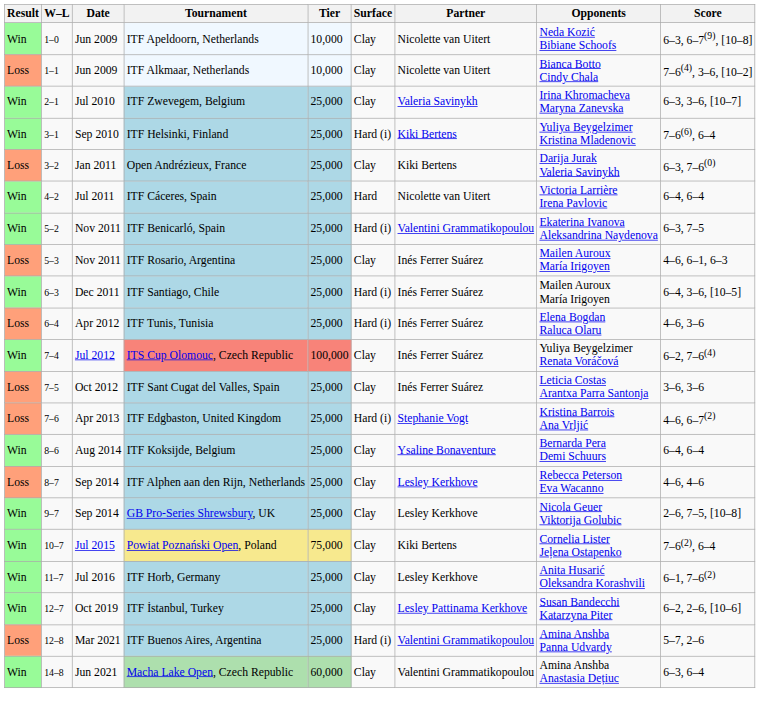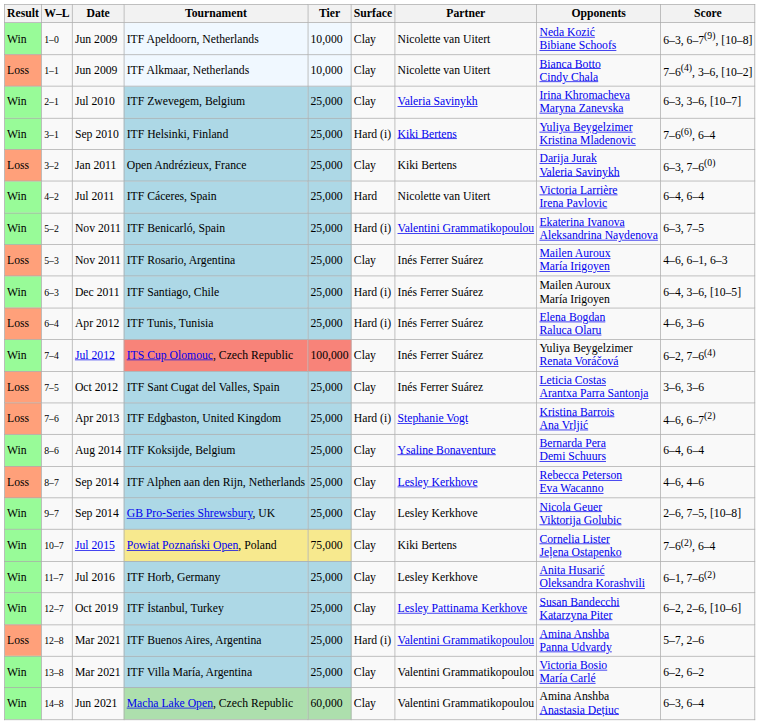 <table class="sortable wikitable nowrap">
 <tr>
 <th>Result</th>
 <th class="unsortable">W–L</th>
 <th>Date</th>
 <th>Tournament</th>
 <th>Tier</th>
 <th>Surface</th>
 <th>Partner</th>
 <th>Opponents</th>
 <th class="unsortable">Score</th>
 </tr>
 <tr>
 <td style="background:#98fb98;">Win</td>
 <td><small>1–0</small></td>
 <td>Jun 2009</td>
 <td style="background:#f0f8ff;">ITF Apeldoorn, Netherlands</td>
 <td style="background:#f0f8ff;">10,000</td>
 <td>Clay</td>
 <td> Nicolette van Uitert</td>
 <td> <a href='#'>Neda Kozić</a> <br>  <a href='#'>Bibiane Schoofs</a></td>
 <td>6–3, 6–7<sup>(9)</sup>, [10–8]</td>
 </tr>
 <tr>
 <td style="background:#ffa07a;">Loss</td>
 <td><small>1–1</small></td>
 <td>Jun 2009</td>
 <td style="background:#f0f8ff;">ITF Alkmaar, Netherlands</td>
 <td style="background:#f0f8ff;">10,000</td>
 <td>Clay</td>
 <td> Nicolette van Uitert</td>
 <td> <a href='#'>Bianca Botto</a> <br>  <a href='#'>Cindy Chala</a></td>
 <td>7–6<sup>(4)</sup>, 3–6, [10–2]</td>
 </tr>
 <tr>
 <td style="background:#98fb98;">Win</td>
 <td><small>2–1</small></td>
 <td>Jul 2010</td>
 <td style="background:lightblue;">ITF Zwevegem, Belgium</td>
 <td style="background:lightblue;">25,000</td>
 <td>Clay</td>
 <td> <a href='#'>Valeria Savinykh</a></td>
 <td> <a href='#'>Irina Khromacheva</a> <br>  <a href='#'>Maryna Zanevska</a></td>
 <td>6–3, 3–6, [10–7]</td>
 </tr>
 <tr>
 <td style="background:#98fb98;">Win</td>
 <td><small>3–1</small></td>
 <td>Sep 2010</td>
 <td style="background:lightblue;">ITF Helsinki, Finland</td>
 <td style="background:lightblue;">25,000</td>
 <td>Hard (i)</td>
 <td> <a href='#'>Kiki Bertens</a></td>
 <td> <a href='#'>Yuliya Beygelzimer</a> <br>  <a href='#'>Kristina Mladenovic</a></td>
 <td>7–6<sup>(6)</sup>, 6–4</td>
 </tr>
 <tr>
 <td style="background:#ffa07a;">Loss</td>
 <td><small>3–2</small></td>
 <td>Jan 2011</td>
 <td style="background:lightblue;">Open Andrézieux, France</td>
 <td style="background:lightblue;">25,000</td>
 <td>Clay</td>
 <td> Kiki Bertens</td>
 <td> <a href='#'>Darija Jurak</a> <br>  <a href='#'>Valeria Savinykh</a></td>
 <td>6–3, 7–6<sup>(0)</sup></td>
 </tr>
 <tr>
 <td style="background:#98fb98;">Win</td>
 <td><small>4–2</small></td>
 <td>Jul 2011</td>
 <td style="background:lightblue;">ITF Cáceres, Spain</td>
 <td style="background:lightblue;">25,000</td>
 <td>Hard</td>
 <td> Nicolette van Uitert</td>
 <td> <a href='#'>Victoria Larrière</a> <br>  <a href='#'>Irena Pavlovic</a></td>
 <td>6–4, 6–4</td>
 </tr>
 <tr>
 <td style="background:#98fb98;">Win</td>
 <td><small>5–2</small></td>
 <td>Nov 2011</td>
 <td style="background:lightblue;">ITF Benicarló, Spain</td>
 <td style="background:lightblue;">25,000</td>
 <td>Hard (i)</td>
 <td> <a href='#'>Valentini Grammatikopoulou</a></td>
 <td> <a href='#'>Ekaterina Ivanova</a> <br>  <a href='#'>Aleksandrina Naydenova</a></td>
 <td>6–3, 7–5</td>
 </tr>
 <tr>
 <td style="background:#ffa07a;">Loss</td>
 <td><small>5–3</small></td>
 <td>Nov 2011</td>
 <td style="background:lightblue;">ITF Rosario, Argentina</td>
 <td style="background:lightblue;">25,000</td>
 <td>Clay</td>
 <td> Inés Ferrer Suárez</td>
 <td> <a href='#'>Mailen Auroux</a> <br>  <a href='#'>María Irigoyen</a></td>
 <td>4–6, 6–1, 6–3</td>
 </tr>
 <tr>
 <td style="background:#98fb98;">Win</td>
 <td><small>6–3</small></td>
 <td>Dec 2011</td>
 <td style="background:lightblue;">ITF Santiago, Chile</td>
 <td style="background:lightblue;">25,000</td>
 <td>Hard (i)</td>
 <td> Inés Ferrer Suárez</td>
 <td> Mailen Auroux <br>  María Irigoyen</td>
 <td>6–4, 3–6, [10–5]</td>
 </tr>
 <tr>
 <td bgcolor="FFA07A">Loss</td>
 <td><small>6–4</small></td>
 <td>Apr 2012</td>
 <td style="background:lightblue;">ITF Tunis, Tunisia</td>
 <td style="background:lightblue;">25,000</td>
 <td>Hard (i)</td>
 <td> Inés Ferrer Suárez</td>
 <td> <a href='#'>Elena Bogdan</a> <br>  <a href='#'>Raluca Olaru</a></td>
 <td>4–6, 3–6</td>
 </tr>
 <tr>
 <td style="background:#98fb98;">Win</td>
 <td><small>7–4</small></td>
 <td><a href='#'>Jul 2012</a></td>
 <td style="background:#f88379;"><a href='#'>ITS Cup Olomouc</a>, Czech Republic</td>
 <td style="background:#f88379;">100,000</td>
 <td>Clay</td>
 <td> Inés Ferrer Suárez</td>
 <td> Yuliya Beygelzimer <br>  <a href='#'>Renata Voráčová</a></td>
 <td>6–2, 7–6<sup>(4)</sup></td>
 </tr>
 <tr>
 <td bgcolor="FFA07A">Loss</td>
 <td><small>7–5</small></td>
 <td>Oct 2012</td>
 <td style="background:lightblue;">ITF Sant Cugat del Valles, Spain</td>
 <td style="background:lightblue;">25,000</td>
 <td>Clay</td>
 <td> Inés Ferrer Suárez</td>
 <td> <a href='#'>Leticia Costas</a> <br>  <a href='#'>Arantxa Parra Santonja</a></td>
 <td>3–6, 3–6</td>
 </tr>
 <tr>
 <td style="background:#ffa07a;">Loss</td>
 <td><small>7–6</small></td>
 <td>Apr 2013</td>
 <td style="background:lightblue;">ITF Edgbaston, United Kingdom</td>
 <td style="background:lightblue;">25,000</td>
 <td>Hard (i)</td>
 <td> <a href='#'>Stephanie Vogt</a></td>
 <td> <a href='#'>Kristina Barrois</a> <br>  <a href='#'>Ana Vrljić</a></td>
 <td>4–6, 6–7<sup>(2)</sup></td>
 </tr>
 <tr>
 <td bgcolor="98FB98">Win</td>
 <td><small>8–6</small></td>
 <td>Aug 2014</td>
 <td style="background:lightblue;">ITF Koksijde, Belgium</td>
 <td style="background:lightblue;">25,000</td>
 <td>Clay</td>
 <td> <a href='#'>Ysaline Bonaventure</a></td>
 <td> <a href='#'>Bernarda Pera</a> <br>  <a href='#'>Demi Schuurs</a></td>
 <td>6–4, 6–4</td>
 </tr>
 <tr>
 <td style="background:#ffa07a;">Loss</td>
 <td><small>8–7</small></td>
 <td>Sep 2014</td>
 <td style="background:lightblue;">ITF Alphen aan den Rijn, Netherlands</td>
 <td style="background:lightblue;">25,000</td>
 <td>Clay</td>
 <td> <a href='#'>Lesley Kerkhove</a></td>
 <td> <a href='#'>Rebecca Peterson</a> <br>  <a href='#'>Eva Wacanno</a></td>
 <td>4–6, 4–6</td>
 </tr>
 <tr>
 <td bgcolor="98FB98">Win</td>
 <td><small>9–7</small></td>
 <td>Sep 2014</td>
 <td style="background:lightblue;"><a href='#'>GB Pro-Series Shrewsbury</a>, UK</td>
 <td style="background:lightblue;">25,000</td>
 <td>Clay</td>
 <td> Lesley Kerkhove</td>
 <td> <a href='#'>Nicola Geuer</a> <br>  <a href='#'>Viktorija Golubic</a></td>
 <td>2–6, 7–5, [10–8]</td>
 </tr>
 <tr>
 <td bgcolor=98fb98>Win</td>
 <td><small>10–7</small></td>
 <td><a href='#'>Jul 2015</a></td>
 <td style="background:#f7e98e;"><a href='#'>Powiat Poznański Open</a>, Poland</td>
 <td style="background:#f7e98e;">75,000</td>
 <td>Clay</td>
 <td> Kiki Bertens</td>
 <td> <a href='#'>Cornelia Lister</a> <br>  <a href='#'>Jeļena Ostapenko</a></td>
 <td>7–6<sup>(2)</sup>, 6–4</td>
 </tr>
 <tr>
 <td bgcolor=98fb98>Win</td>
 <td><small>11–7</small></td>
 <td>Jul 2016</td>
 <td style="background:lightblue;">ITF Horb, Germany</td>
 <td style="background:lightblue;">25,000</td>
 <td>Clay</td>
 <td> Lesley Kerkhove</td>
 <td> <a href='#'>Anita Husarić</a> <br>  <a href='#'>Oleksandra Korashvili</a></td>
 <td>6–1, 7–6<sup>(2)</sup></td>
 </tr>
 <tr>
 <td style="background:#98fb98;">Win</td>
 <td><small>12–7</small></td>
 <td>Oct 2019</td>
 <td style="background:lightblue;">ITF İstanbul, Turkey</td>
 <td style="background:lightblue;">25,000</td>
 <td>Clay</td>
 <td> <a href='#'>Lesley Pattinama Kerkhove</a></td>
 <td> <a href='#'>Susan Bandecchi</a> <br>  <a href='#'>Katarzyna Piter</a></td>
 <td>6–2, 2–6, [10–6]</td>
 </tr>
 <tr>
 <td style="background:#ffa07a;">Loss</td>
 <td><small>12–8</small></td>
 <td>Mar 2021</td>
 <td style="background:lightblue;">ITF Buenos Aires, Argentina</td>
 <td style="background:lightblue;">25,000</td>
 <td>Hard (i)</td>
 <td> <a href='#'>Valentini Grammatikopoulou</a></td>
 <td> <a href='#'>Amina Anshba</a> <br>  <a href='#'>Panna Udvardy</a></td>
 <td>5–7, 2–6</td>
 </tr>
 <tr>
+<td style="background:#98fb98;">Win</td>
+<td><small>13–8</small></td>
+<td>Mar 2021</td>
+<td style="background:lightblue;">ITF Villa María, Argentina</td>
+<td style="background:lightblue;">25,000</td>
+<td>Clay</td>
+<td> Valentini Grammatikopoulou</td>
+<td> <a href='#'>Victoria Bosio</a> <br>  <a href='#'>María Carlé</a></td>
+<td>6–2, 6–2</td>
+</tr>
+<tr>
 <td style="background:#98FB98;">Win</td>
 <td><small>14–8</small></td>
 <td>Jun 2021</td>
 <td style="background:#addfad;"><a href='#'>Macha Lake Open</a>, Czech Republic</td>
 <td style="background:#addfad;">60,000</td>
 <td>Clay</td>
 <td> Valentini Grammatikopoulou</td>
 <td> Amina Anshba <br>  <a href='#'>Anastasia Dețiuc</a></td>
 <td>6–3, 6–4</td>
 </tr>
 </table>
